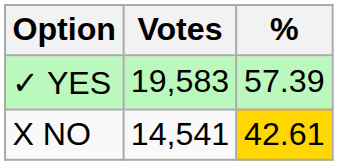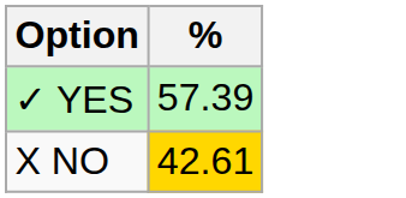 <table class="wikitable">
 <tr>
 <th>Option</th>
-<th>Votes</th>
 <th>%</th>
 </tr>
 <tr>
 <td style=background:#bbf8be>✓ YES</td>
-<td style=background:#bbf8be>19,583</td>
 <td style=background:#bbf8be>57.39</td>
 </tr>
 <tr>
 <td>X NO</td>
-<td>14,541</td>
 <td style="background: gold;">42.61</td>
 </tr>
 </table>
